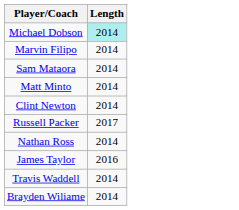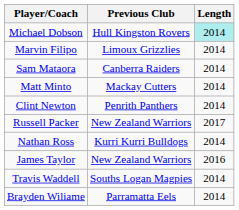 <table class="wikitable sortable" style="text-align: center; font-size:90%">
 <tr style="background:#efefef;">
 <th>Player/Coach</th>
+<th>Previous Club</th>
 <th>Length</th>
 </tr>
 <tr>
 <td><a href='#'>Michael Dobson</a></td>
+<td><a href='#'>Hull Kingston Rovers</a></td>
 <td style="background: paleturquoise;">2014</td>
 </tr>
 <tr>
 <td><a href='#'>Marvin Filipo</a></td>
+<td><a href='#'>Limoux Grizzlies</a></td>
 <td>2014</td>
 </tr>
 <tr>
 <td><a href='#'>Sam Mataora</a></td>
+<td><a href='#'>Canberra Raiders</a></td>
 <td>2014</td>
 </tr>
 <tr>
 <td><a href='#'>Matt Minto</a></td>
+<td><a href='#'>Mackay Cutters</a></td>
 <td>2014</td>
 </tr>
 <tr>
 <td><a href='#'>Clint Newton</a></td>
+<td><a href='#'>Penrith Panthers</a></td>
 <td>2014</td>
 </tr>
 <tr>
 <td><a href='#'>Russell Packer</a></td>
+<td><a href='#'>New Zealand Warriors</a></td>
 <td>2017</td>
 </tr>
 <tr>
 <td><a href='#'>Nathan Ross</a></td>
+<td><a href='#'>Kurri Kurri Bulldogs</a></td>
 <td>2014</td>
 </tr>
 <tr>
 <td><a href='#'>James Taylor</a></td>
+<td><a href='#'>New Zealand Warriors</a></td>
 <td>2016</td>
 </tr>
 <tr>
 <td><a href='#'>Travis Waddell</a></td>
+<td><a href='#'>Souths Logan Magpies</a></td>
 <td>2014</td>
 </tr>
 <tr>
 <td><a href='#'>Brayden Wiliame</a></td>
+<td><a href='#'>Parramatta Eels</a></td>
 <td>2014</td>
 </tr>
 </table>
